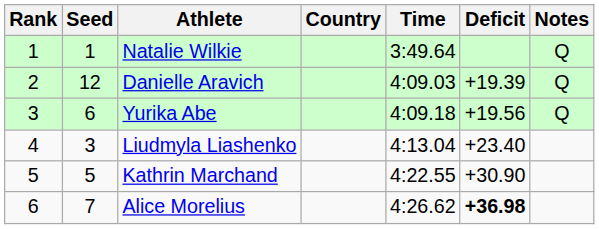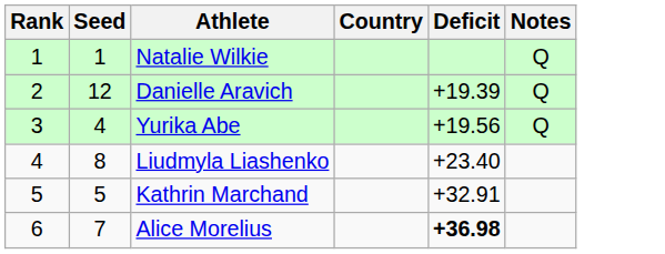 <table class="wikitable sortable" style="text-align:center">
 <tr>
 <th>Rank</th>
 <th>Seed</th>
 <th>Athlete</th>
 <th>Country</th>
-<th>Time</th>
 <th>Deficit</th>
 <th>Notes</th>
 </tr>
 <tr bgcolor=ccffcc>
 <td>1</td>
 <td>1</td>
 <td align=left><a href='#'>Natalie Wilkie</a></td>
 <td align=left></td>
-<td>3:49.64</td>
 <td></td>
 <td>Q</td>
 </tr>
 <tr bgcolor=ccffcc>
 <td>2</td>
 <td>12</td>
 <td align=left><a href='#'>Danielle Aravich</a></td>
 <td align=left></td>
-<td>4:09.03</td>
 <td>+19.39</td>
 <td>Q</td>
 </tr>
 <tr bgcolor=ccffcc>
 <td>3</td>
-<td>6</td>
+<td>4</td>
 <td align=left><a href='#'>Yurika Abe</a></td>
 <td align=left></td>
-<td>4:09.18</td>
 <td>+19.56</td>
 <td>Q</td>
 </tr>
 <tr>
 <td>4</td>
-<td>3</td>
+<td>8</td>
 <td align=left><a href='#'>Liudmyla Liashenko</a></td>
 <td align=left></td>
-<td>4:13.04</td>
 <td>+23.40</td>
 <td></td>
 </tr>
 <tr>
 <td>5</td>
 <td>5</td>
 <td align=left><a href='#'>Kathrin Marchand</a></td>
 <td align=left></td>
-<td>4:22.55</td>
-<td>+30.90</td>
+<td>+32.91</td>
 <td></td>
 </tr>
 <tr>
 <td>6</td>
 <td>7</td>
 <td align=left><a href='#'>Alice Morelius</a></td>
 <td align=left></td>
-<td>4:26.62</td>
 <td><strong>+36.98</strong></td>
 <td></td>
 </tr>
 </table>
